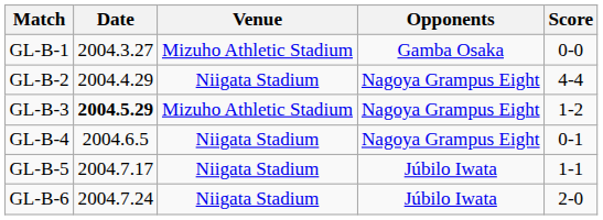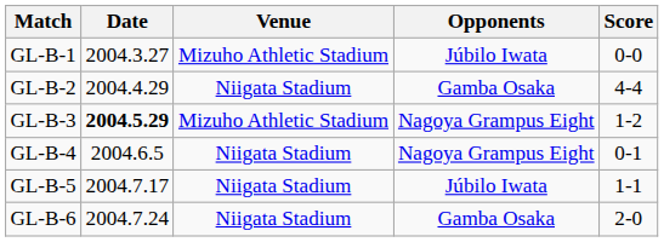 <table class="wikitable" style="text-align:center;">
 <tr>
 <th>Match</th>
 <th>Date</th>
 <th>Venue</th>
 <th>Opponents</th>
 <th>Score</th>
 </tr>
 <tr>
 <td>GL-B-1</td>
 <td>2004.3.27</td>
 <td><a href='#'>Mizuho Athletic Stadium</a></td>
-<td><a href='#'>Gamba Osaka</a></td>
+<td><a href='#'>Júbilo Iwata</a></td>
 <td>0-0</td>
 </tr>
 <tr>
 <td>GL-B-2</td>
 <td>2004.4.29</td>
 <td><a href='#'>Niigata Stadium</a></td>
-<td><a href='#'>Nagoya Grampus Eight</a></td>
+<td><a href='#'>Gamba Osaka</a></td>
 <td>4-4</td>
 </tr>
 <tr>
 <td>GL-B-3</td>
 <td><strong>2004.5.29</strong></td>
 <td><a href='#'>Mizuho Athletic Stadium</a></td>
 <td><a href='#'>Nagoya Grampus Eight</a></td>
 <td>1-2</td>
 </tr>
 <tr>
 <td>GL-B-4</td>
 <td>2004.6.5</td>
 <td><a href='#'>Niigata Stadium</a></td>
 <td><a href='#'>Nagoya Grampus Eight</a></td>
 <td>0-1</td>
 </tr>
 <tr>
 <td>GL-B-5</td>
 <td>2004.7.17</td>
 <td><a href='#'>Niigata Stadium</a></td>
 <td><a href='#'>Júbilo Iwata</a></td>
 <td>1-1</td>
 </tr>
 <tr>
 <td>GL-B-6</td>
 <td>2004.7.24</td>
 <td><a href='#'>Niigata Stadium</a></td>
-<td><a href='#'>Júbilo Iwata</a></td>
+<td><a href='#'>Gamba Osaka</a></td>
 <td>2-0</td>
 </tr>
 </table>
